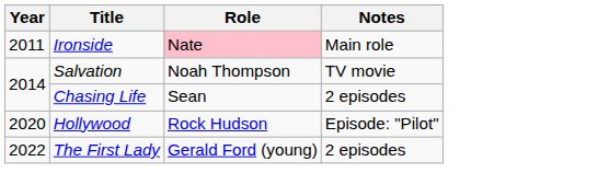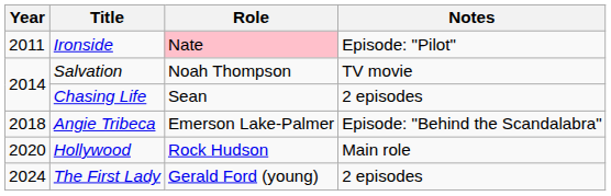 <table class="wikitable sortable">
 <tr>
 <th>Year</th>
 <th>Title</th>
 <th>Role</th>
 <th class="unsortable">Notes</th>
 </tr>
 <tr>
 <td>2011</td>
 <td><em><a href='#'>Ironside</a></em></td>
 <td style="background: pink;">Nate</td>
-<td>Main role</td>
+<td>Episode: "Pilot"</td>
 </tr>
 <tr>
 <td rowspan="2">2014</td>
 <td><em>Salvation</em></td>
 <td>Noah Thompson</td>
 <td>TV movie</td>
 </tr>
 <tr>
 <td><em><a href='#'>Chasing Life</a></em></td>
 <td>Sean</td>
 <td>2 episodes</td>
 </tr>
 <tr>
+<td>2018</td>
+<td><em><a href='#'>Angie Tribeca</a></em></td>
+<td>Emerson Lake-Palmer</td>
+<td>Episode: "Behind the Scandalabra"</td>
+</tr>
+<tr>
 <td>2020</td>
 <td><em><a href='#'>Hollywood</a></em></td>
 <td><a href='#'>Rock Hudson</a></td>
-<td>Episode: "Pilot"</td>
+<td>Main role</td>
 </tr>
 <tr>
-<td>2022</td>
+<td>2024</td>
 <td><em><a href='#'>The First Lady</a></em></td>
 <td><a href='#'>Gerald Ford</a> (young)</td>
 <td>2 episodes</td>
 </tr>
 </table>
